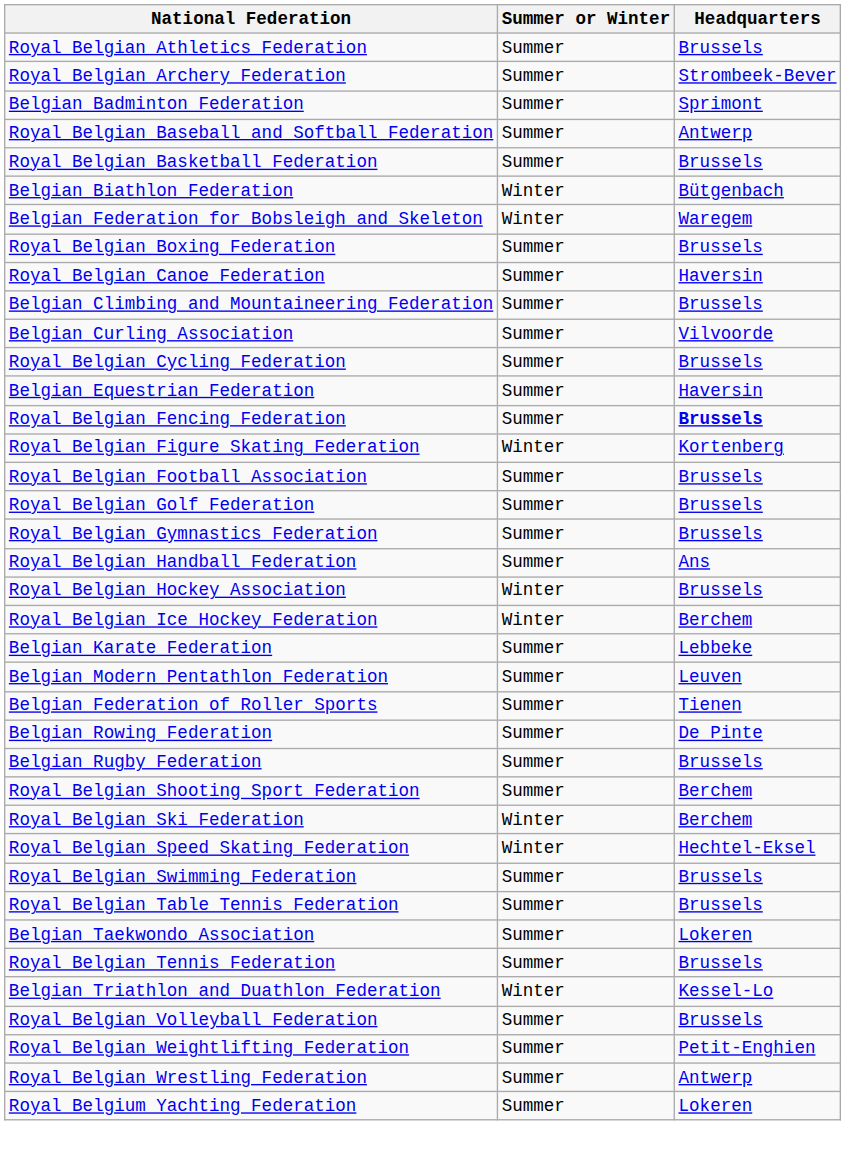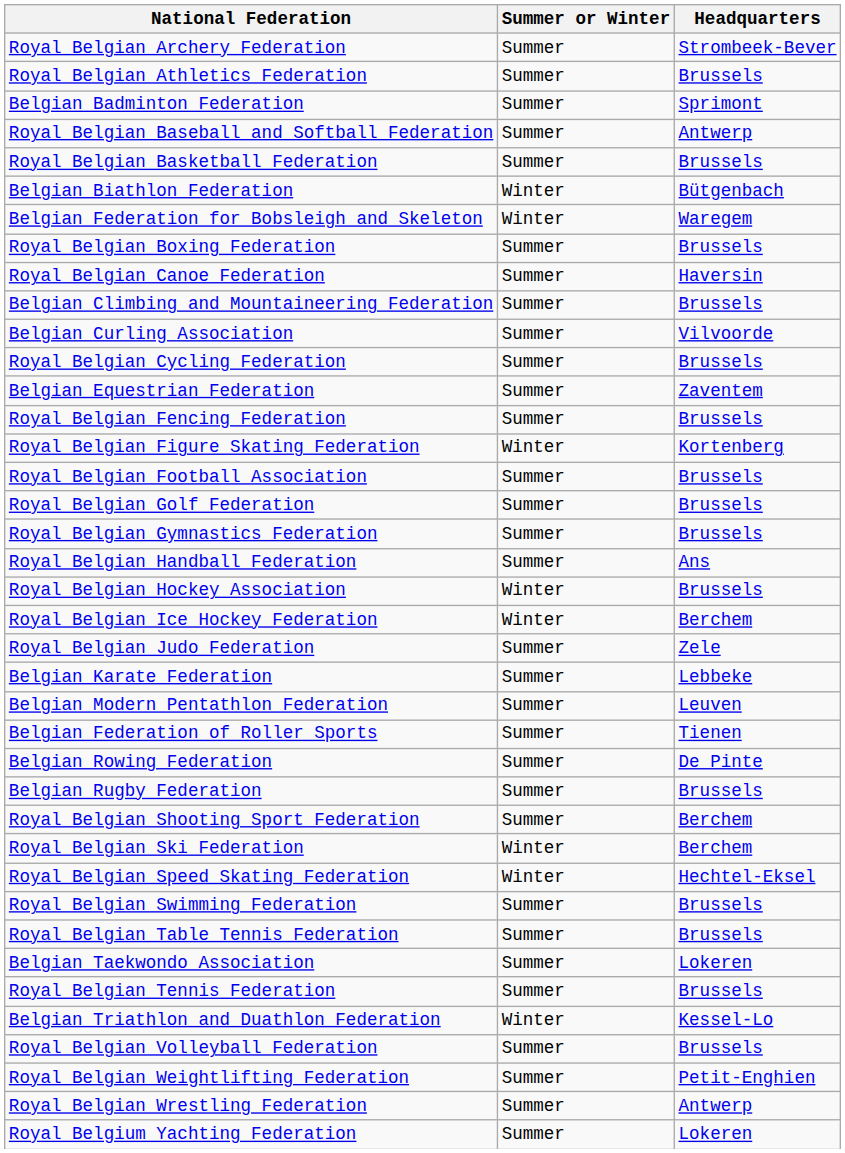 <table class="wikitable sortable">
 <tr>
 <th>National Federation</th>
 <th>Summer or Winter</th>
 <th>Headquarters</th>
 </tr>
 <tr>
+<td><a href='#'>Royal Belgian Archery Federation</a></td>
+<td>Summer</td>
+<td><a href='#'>Strombeek-Bever</a></td>
+</tr>
+<tr>
 <td><a href='#'>Royal Belgian Athletics Federation</a></td>
 <td>Summer</td>
 <td><a href='#'>Brussels</a></td>
-</tr>
-<tr>
-<td><a href='#'>Royal Belgian Archery Federation</a></td>
-<td>Summer</td>
-<td><a href='#'>Strombeek-Bever</a></td>
 </tr>
 <tr>
 <td><a href='#'>Belgian Badminton Federation</a></td>
 <td>Summer</td>
 <td><a href='#'>Sprimont</a></td>
 </tr>
 <tr>
 <td><a href='#'>Royal Belgian Baseball and Softball Federation</a></td>
 <td>Summer</td>
 <td><a href='#'>Antwerp</a></td>
 </tr>
 <tr>
 <td><a href='#'>Royal Belgian Basketball Federation</a></td>
 <td>Summer</td>
 <td><a href='#'>Brussels</a></td>
 </tr>
 <tr>
 <td><a href='#'>Belgian Biathlon Federation</a></td>
 <td>Winter</td>
 <td><a href='#'>Bütgenbach</a></td>
 </tr>
 <tr>
 <td><a href='#'>Belgian Federation for Bobsleigh and Skeleton</a></td>
 <td>Winter</td>
 <td><a href='#'>Waregem</a></td>
 </tr>
 <tr>
 <td><a href='#'>Royal Belgian Boxing Federation</a></td>
 <td>Summer</td>
 <td><a href='#'>Brussels</a></td>
 </tr>
 <tr>
 <td><a href='#'>Royal Belgian Canoe Federation</a></td>
 <td>Summer</td>
 <td><a href='#'>Haversin</a></td>
 </tr>
 <tr>
 <td><a href='#'>Belgian Climbing and Mountaineering Federation</a></td>
 <td>Summer</td>
 <td><a href='#'>Brussels</a></td>
 </tr>
 <tr>
 <td><a href='#'>Belgian Curling Association</a></td>
 <td>Summer</td>
 <td><a href='#'>Vilvoorde</a></td>
 </tr>
 <tr>
 <td><a href='#'>Royal Belgian Cycling Federation</a></td>
 <td>Summer</td>
 <td><a href='#'>Brussels</a></td>
 </tr>
 <tr>
 <td><a href='#'>Belgian Equestrian Federation</a></td>
 <td>Summer</td>
-<td><a href='#'>Haversin</a></td>
+<td><a href='#'>Zaventem</a></td>
 </tr>
 <tr>
 <td><a href='#'>Royal Belgian Fencing Federation</a></td>
 <td>Summer</td>
-<td><strong><a href='#'>Brussels</a></strong></td>
+<td><a href='#'>Brussels</a></td>
 </tr>
 <tr>
 <td><a href='#'>Royal Belgian Figure Skating Federation</a></td>
 <td>Winter</td>
 <td><a href='#'>Kortenberg</a></td>
 </tr>
 <tr>
 <td><a href='#'>Royal Belgian Football Association</a></td>
 <td>Summer</td>
 <td><a href='#'>Brussels</a></td>
 </tr>
 <tr>
 <td><a href='#'>Royal Belgian Golf Federation</a></td>
 <td>Summer</td>
 <td><a href='#'>Brussels</a></td>
 </tr>
 <tr>
 <td><a href='#'>Royal Belgian Gymnastics Federation</a></td>
 <td>Summer</td>
 <td><a href='#'>Brussels</a></td>
 </tr>
 <tr>
 <td><a href='#'>Royal Belgian Handball Federation</a></td>
 <td>Summer</td>
 <td><a href='#'>Ans</a></td>
 </tr>
 <tr>
 <td><a href='#'>Royal Belgian Hockey Association</a></td>
 <td>Winter</td>
 <td><a href='#'>Brussels</a></td>
 </tr>
 <tr>
 <td><a href='#'>Royal Belgian Ice Hockey Federation</a></td>
 <td>Winter</td>
 <td><a href='#'>Berchem</a></td>
+</tr>
+<tr>
+<td><a href='#'>Royal Belgian Judo Federation</a></td>
+<td>Summer</td>
+<td><a href='#'>Zele</a></td>
 </tr>
 <tr>
 <td><a href='#'>Belgian Karate Federation</a></td>
 <td>Summer</td>
 <td><a href='#'>Lebbeke</a></td>
 </tr>
 <tr>
 <td><a href='#'>Belgian Modern Pentathlon Federation</a></td>
 <td>Summer</td>
 <td><a href='#'>Leuven</a></td>
 </tr>
 <tr>
 <td><a href='#'>Belgian Federation of Roller Sports</a></td>
 <td>Summer</td>
 <td><a href='#'>Tienen</a></td>
 </tr>
 <tr>
 <td><a href='#'>Belgian Rowing Federation</a></td>
 <td>Summer</td>
 <td><a href='#'>De Pinte</a></td>
 </tr>
 <tr>
 <td><a href='#'>Belgian Rugby Federation</a></td>
 <td>Summer</td>
 <td><a href='#'>Brussels</a></td>
 </tr>
 <tr>
 <td><a href='#'>Royal Belgian Shooting Sport Federation</a></td>
 <td>Summer</td>
 <td><a href='#'>Berchem</a></td>
 </tr>
 <tr>
 <td><a href='#'>Royal Belgian Ski Federation</a></td>
 <td>Winter</td>
 <td><a href='#'>Berchem</a></td>
 </tr>
 <tr>
 <td><a href='#'>Royal Belgian Speed Skating Federation</a></td>
 <td>Winter</td>
 <td><a href='#'>Hechtel-Eksel</a></td>
 </tr>
 <tr>
 <td><a href='#'>Royal Belgian Swimming Federation</a></td>
 <td>Summer</td>
 <td><a href='#'>Brussels</a></td>
 </tr>
 <tr>
 <td><a href='#'>Royal Belgian Table Tennis Federation</a></td>
 <td>Summer</td>
 <td><a href='#'>Brussels</a></td>
 </tr>
 <tr>
 <td><a href='#'>Belgian Taekwondo Association</a></td>
 <td>Summer</td>
 <td><a href='#'>Lokeren</a></td>
 </tr>
 <tr>
 <td><a href='#'>Royal Belgian Tennis Federation</a></td>
 <td>Summer</td>
 <td><a href='#'>Brussels</a></td>
 </tr>
 <tr>
 <td><a href='#'>Belgian Triathlon and Duathlon Federation</a></td>
 <td>Winter</td>
 <td><a href='#'>Kessel-Lo</a></td>
 </tr>
 <tr>
 <td><a href='#'>Royal Belgian Volleyball Federation</a></td>
 <td>Summer</td>
 <td><a href='#'>Brussels</a></td>
 </tr>
 <tr>
 <td><a href='#'>Royal Belgian Weightlifting Federation</a></td>
 <td>Summer</td>
 <td><a href='#'>Petit-Enghien</a></td>
 </tr>
 <tr>
 <td><a href='#'>Royal Belgian Wrestling Federation</a></td>
 <td>Summer</td>
 <td><a href='#'>Antwerp</a></td>
 </tr>
 <tr>
 <td><a href='#'>Royal Belgium Yachting Federation</a></td>
 <td>Summer</td>
 <td><a href='#'>Lokeren</a></td>
 </tr>
 </table>
